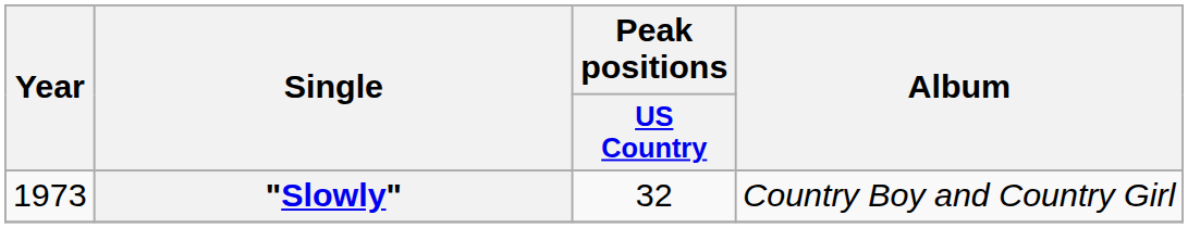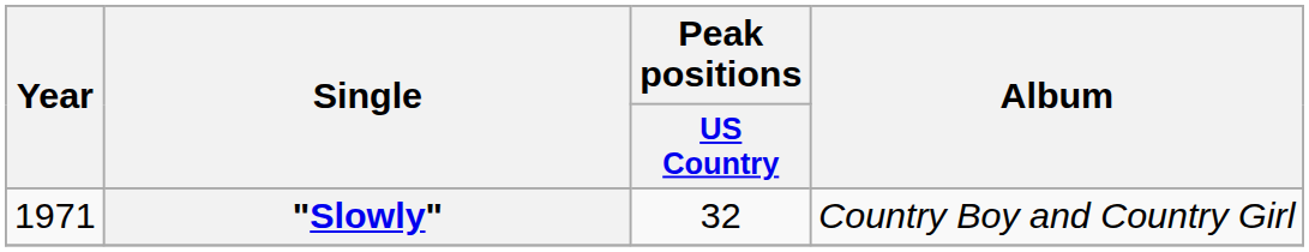 <table class="wikitable plainrowheaders" style="text-align:center;">
 <tr>
 <th rowspan="2">Year</th>
 <th rowspan="2" style="width:14em;">Single</th>
 <th colspan="1">Peak positions</th>
 <th rowspan="2">Album</th>
 </tr>
 <tr style="font-size:smaller;">
 <th width="50"><a href='#'>US Country</a><br></th>
 </tr>
 <tr>
-<td>1973</td>
+<td>1971</td>
 <th scope="row">"<a href='#'>Slowly</a>"</th>
 <td>32</td>
 <td align="left"><em>Country Boy and Country Girl</em></td>
 </tr>
 <tr>
 </tr>
 </table>
